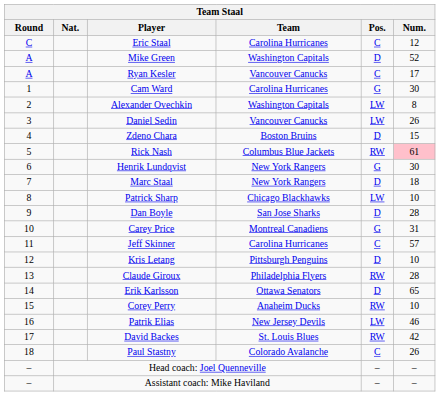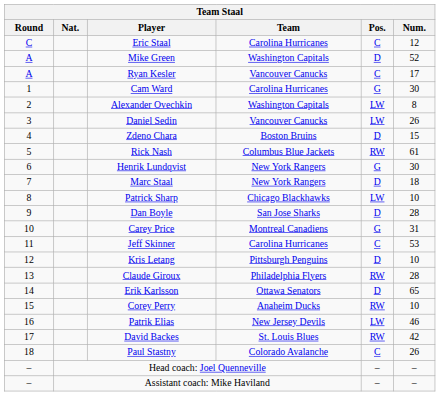 <table width="80%" class="wikitable" style="text-align:center">
 <tr>
 <th colspan=6>Team Staal</th>
 </tr>
 <tr>
 <th>Round</th>
 <th>Nat.</th>
 <th>Player</th>
 <th>Team</th>
 <th>Pos.</th>
 <th>Num.</th>
 </tr>
 <tr>
 <td><a href='#'>C</a></td>
 <td></td>
 <td><a href='#'>Eric Staal</a></td>
 <td><a href='#'>Carolina Hurricanes</a></td>
 <td><a href='#'>C</a></td>
 <td>12</td>
 </tr>
 <tr>
 <td><a href='#'>A</a></td>
 <td></td>
 <td><a href='#'>Mike Green</a></td>
 <td><a href='#'>Washington Capitals</a></td>
 <td><a href='#'>D</a></td>
 <td>52</td>
 </tr>
 <tr>
 <td><a href='#'>A</a></td>
 <td></td>
 <td><a href='#'>Ryan Kesler</a></td>
 <td><a href='#'>Vancouver Canucks</a></td>
 <td><a href='#'>C</a></td>
 <td>17</td>
 </tr>
 <tr>
 <td>1</td>
 <td></td>
 <td><a href='#'>Cam Ward</a></td>
 <td><a href='#'>Carolina Hurricanes</a></td>
 <td><a href='#'>G</a></td>
 <td>30</td>
 </tr>
 <tr>
 <td>2</td>
 <td></td>
 <td><a href='#'>Alexander Ovechkin</a></td>
 <td><a href='#'>Washington Capitals</a></td>
 <td><a href='#'>LW</a></td>
 <td>8</td>
 </tr>
 <tr>
 <td>3</td>
 <td></td>
 <td><a href='#'>Daniel Sedin</a></td>
 <td><a href='#'>Vancouver Canucks</a></td>
 <td><a href='#'>LW</a></td>
 <td>26</td>
 </tr>
 <tr>
 <td>4</td>
 <td></td>
 <td><a href='#'>Zdeno Chara</a></td>
 <td><a href='#'>Boston Bruins</a></td>
 <td><a href='#'>D</a></td>
 <td>15</td>
 </tr>
 <tr>
 <td>5</td>
 <td></td>
 <td><a href='#'>Rick Nash</a></td>
 <td><a href='#'>Columbus Blue Jackets</a></td>
 <td><a href='#'>RW</a></td>
-<td style="background: pink;">61</td>
+<td>61</td>
 </tr>
 <tr>
 <td>6</td>
 <td></td>
 <td><a href='#'>Henrik Lundqvist</a></td>
 <td><a href='#'>New York Rangers</a></td>
 <td><a href='#'>G</a></td>
 <td>30</td>
 </tr>
 <tr>
 <td>7</td>
 <td></td>
 <td><a href='#'>Marc Staal</a></td>
 <td><a href='#'>New York Rangers</a></td>
 <td><a href='#'>D</a></td>
 <td>18</td>
 </tr>
 <tr>
 <td>8</td>
 <td></td>
 <td><a href='#'>Patrick Sharp</a></td>
 <td><a href='#'>Chicago Blackhawks</a></td>
 <td><a href='#'>LW</a></td>
 <td>10</td>
 </tr>
 <tr>
 <td>9</td>
 <td></td>
 <td><a href='#'>Dan Boyle</a></td>
 <td><a href='#'>San Jose Sharks</a></td>
 <td><a href='#'>D</a></td>
 <td>28</td>
 </tr>
 <tr>
 <td>10</td>
 <td></td>
 <td><a href='#'>Carey Price</a></td>
 <td><a href='#'>Montreal Canadiens</a></td>
 <td><a href='#'>G</a></td>
 <td>31</td>
 </tr>
 <tr>
 <td>11</td>
 <td></td>
 <td><a href='#'>Jeff Skinner</a></td>
 <td><a href='#'>Carolina Hurricanes</a></td>
 <td><a href='#'>C</a></td>
-<td>57</td>
+<td>53</td>
 </tr>
 <tr>
 <td>12</td>
 <td></td>
 <td><a href='#'>Kris Letang</a></td>
 <td><a href='#'>Pittsburgh Penguins</a></td>
 <td><a href='#'>D</a></td>
 <td>10</td>
 </tr>
 <tr>
 <td>13</td>
 <td></td>
 <td><a href='#'>Claude Giroux</a></td>
 <td><a href='#'>Philadelphia Flyers</a></td>
 <td><a href='#'>RW</a></td>
 <td>28</td>
 </tr>
 <tr>
 <td>14</td>
 <td></td>
 <td><a href='#'>Erik Karlsson</a></td>
 <td><a href='#'>Ottawa Senators</a></td>
 <td><a href='#'>D</a></td>
 <td>65</td>
 </tr>
 <tr>
 <td>15</td>
 <td></td>
 <td><a href='#'>Corey Perry</a></td>
 <td><a href='#'>Anaheim Ducks</a></td>
 <td><a href='#'>RW</a></td>
 <td>10</td>
 </tr>
 <tr>
 <td>16</td>
 <td></td>
 <td><a href='#'>Patrik Elias</a></td>
 <td><a href='#'>New Jersey Devils</a></td>
 <td><a href='#'>LW</a></td>
 <td>46</td>
 </tr>
 <tr>
 <td>17</td>
 <td></td>
 <td><a href='#'>David Backes</a></td>
 <td><a href='#'>St. Louis Blues</a></td>
 <td><a href='#'>RW</a></td>
 <td>42</td>
 </tr>
 <tr>
 <td>18</td>
 <td></td>
 <td><a href='#'>Paul Stastny</a></td>
 <td><a href='#'>Colorado Avalanche</a></td>
 <td><a href='#'>C</a></td>
 <td>26</td>
 </tr>
 <tr>
 <td>–</td>
 <td colspan=3>Head coach: <a href='#'>Joel Quenneville</a></td>
 <td>–</td>
 <td>–</td>
 </tr>
 <tr>
 <td>–</td>
 <td colspan=3>Assistant coach: Mike Haviland</td>
 <td>–</td>
 <td>–</td>
 </tr>
 </table>
